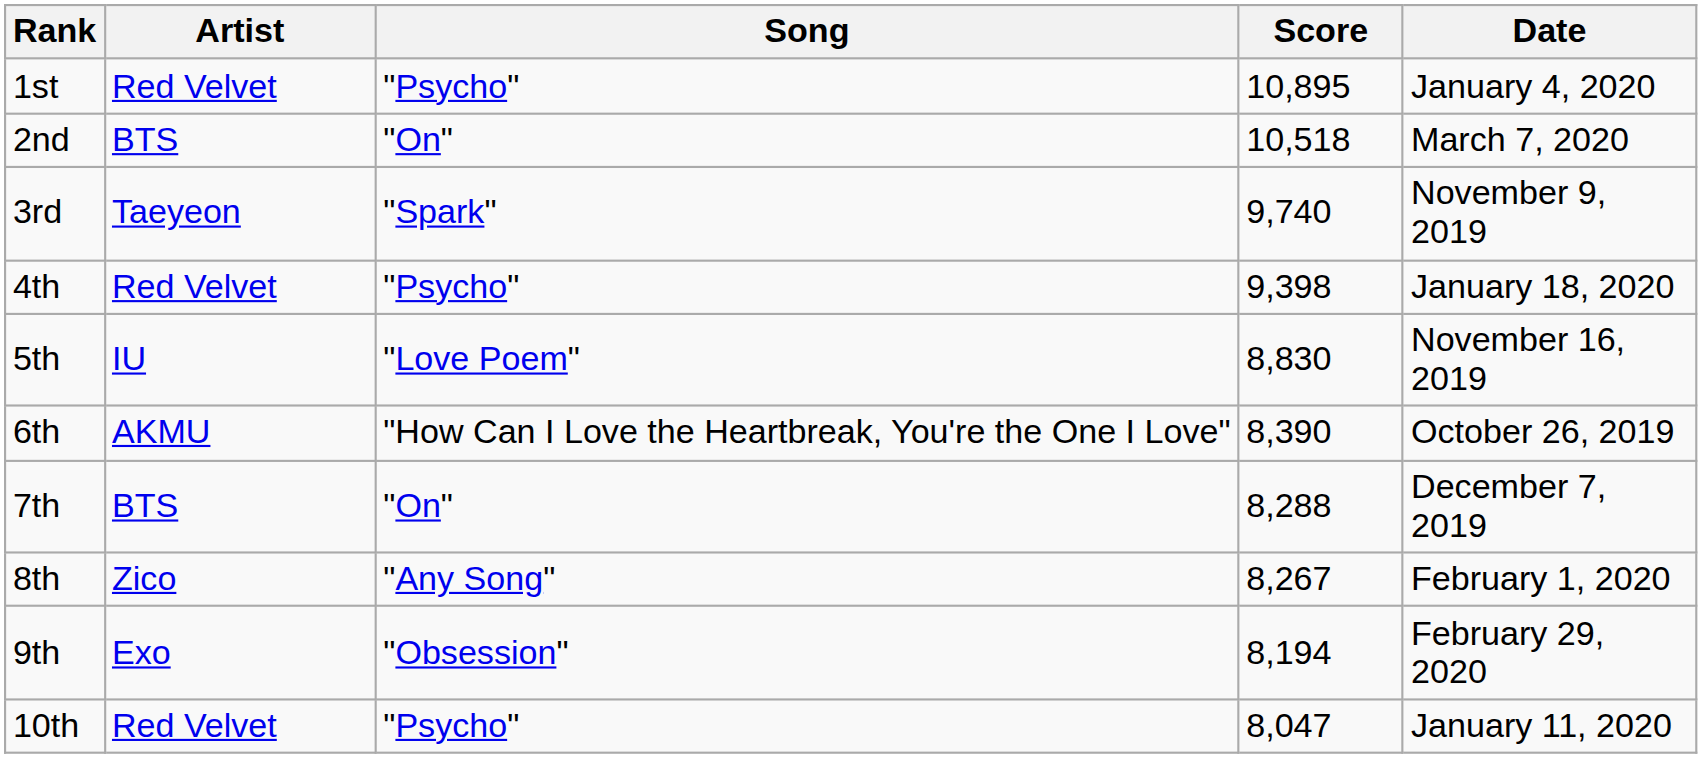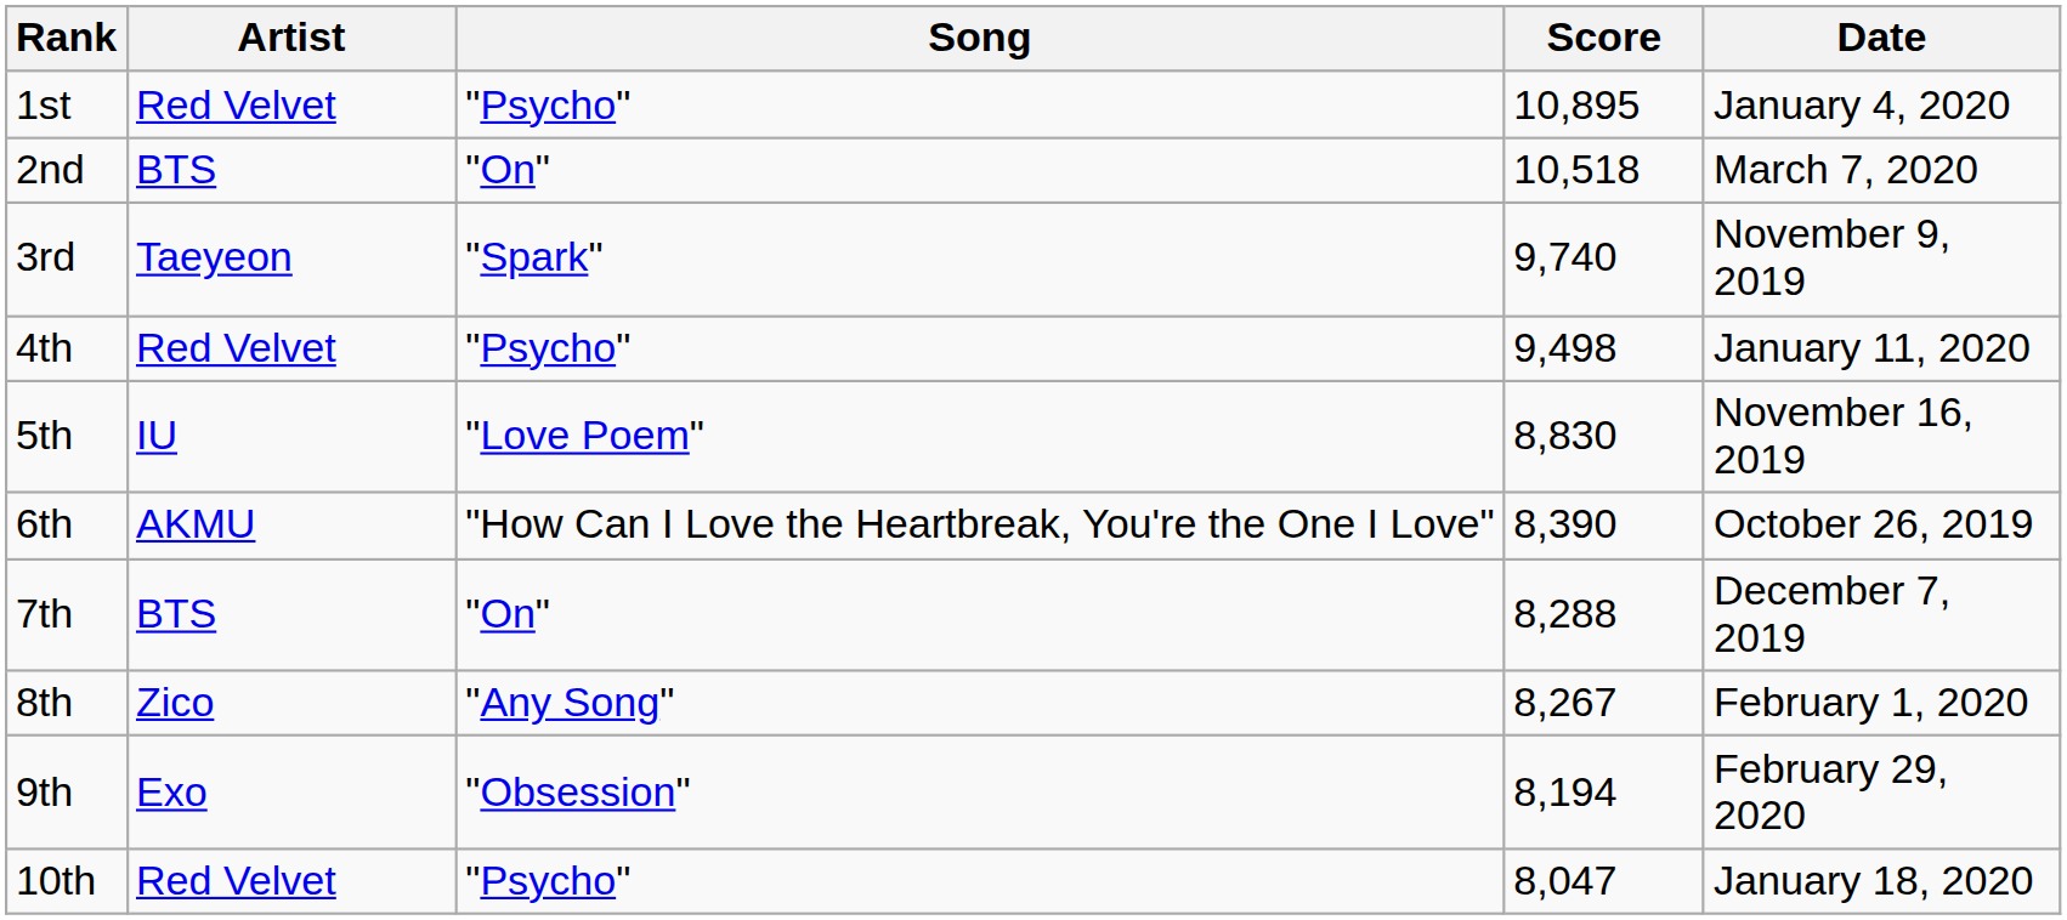 <table class="wikitable">
 <tr>
 <th>Rank</th>
 <th style="width:120px">Artist</th>
 <th>Song</th>
 <th style="width:70px">Score</th>
 <th style="width:130px">Date</th>
 </tr>
 <tr>
 <td>1st</td>
 <td><a href='#'>Red Velvet</a></td>
 <td>"<a href='#'>Psycho</a>"</td>
 <td>10,895</td>
 <td>January 4, 2020</td>
 </tr>
 <tr>
 <td>2nd</td>
 <td><a href='#'>BTS</a></td>
 <td>"<a href='#'>On</a>"</td>
 <td>10,518</td>
 <td>March 7, 2020</td>
 </tr>
 <tr>
 <td>3rd</td>
 <td><a href='#'>Taeyeon</a></td>
 <td>"<a href='#'>Spark</a>"</td>
 <td>9,740</td>
 <td>November 9, 2019</td>
 </tr>
 <tr>
 <td>4th</td>
 <td><a href='#'>Red Velvet</a></td>
 <td>"<a href='#'>Psycho</a>"</td>
-<td>9,398</td>
-<td>January 18, 2020</td>
+<td>9,498</td>
+<td>January 11, 2020</td>
 </tr>
 <tr>
 <td>5th</td>
 <td><a href='#'>IU</a></td>
 <td>"<a href='#'>Love Poem</a>"</td>
 <td>8,830</td>
 <td>November 16, 2019</td>
 </tr>
 <tr>
 <td>6th</td>
 <td><a href='#'>AKMU</a></td>
 <td>"How Can I Love the Heartbreak, You're the One I Love"</td>
 <td>8,390</td>
 <td>October 26, 2019</td>
 </tr>
 <tr>
 <td>7th</td>
 <td><a href='#'>BTS</a></td>
 <td>"<a href='#'>On</a>"</td>
 <td>8,288</td>
 <td>December 7, 2019</td>
 </tr>
 <tr>
 <td>8th</td>
 <td><a href='#'>Zico</a></td>
 <td>"<a href='#'>Any Song</a>"</td>
 <td>8,267</td>
 <td>February 1, 2020</td>
 </tr>
 <tr>
 <td>9th</td>
 <td><a href='#'>Exo</a></td>
 <td>"<a href='#'>Obsession</a>"</td>
 <td>8,194</td>
 <td>February 29, 2020</td>
 </tr>
 <tr>
 <td>10th</td>
 <td><a href='#'>Red Velvet</a></td>
 <td>"<a href='#'>Psycho</a>"</td>
 <td>8,047</td>
-<td>January 11, 2020</td>
+<td>January 18, 2020</td>
 </tr>
 </table>
